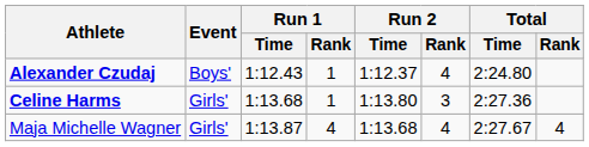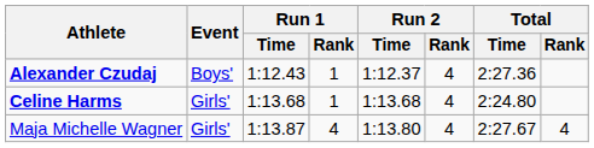 <table class="wikitable" style="font-size:90%">
 <tr>
 <th rowspan="2">Athlete</th>
 <th rowspan="2">Event</th>
 <th colspan="2">Run 1</th>
 <th colspan="2">Run 2</th>
 <th colspan="2">Total</th>
 </tr>
 <tr style="font-size:95%">
 <th>Time</th>
 <th>Rank</th>
 <th>Time</th>
 <th>Rank</th>
 <th>Time</th>
 <th>Rank</th>
 </tr>
 <tr align=center>
 <td align=left><strong><a href='#'>Alexander Czudaj</a></strong></td>
 <td align=left><a href='#'>Boys'</a></td>
 <td>1:12.43</td>
 <td>1</td>
 <td>1:12.37</td>
 <td>4</td>
-<td>2:24.80</td>
+<td>2:27.36</td>
 <td></td>
 </tr>
 <tr align=center>
 <td align=left><strong><a href='#'>Celine Harms</a></strong></td>
 <td align=left><a href='#'>Girls'</a></td>
 <td>1:13.68</td>
 <td>1</td>
-<td>1:13.80</td>
-<td>3</td>
-<td>2:27.36</td>
+<td>1:13.68</td>
+<td>4</td>
+<td>2:24.80</td>
 <td></td>
 </tr>
 <tr align=center>
 <td align=left><a href='#'>Maja Michelle Wagner</a></td>
 <td align=left><a href='#'>Girls'</a></td>
 <td>1:13.87</td>
 <td>4</td>
-<td>1:13.68</td>
+<td>1:13.80</td>
 <td>4</td>
 <td>2:27.67</td>
 <td>4</td>
 </tr>
 </table>
